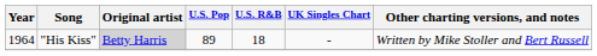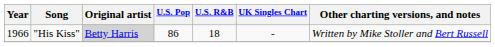 <table class="wikitable">
 <tr>
 <th>Year</th>
 <th !width: 260px;>Song</th>
 <th width: 180px;>Original artist</th>
 <th width: 40px;><sup><a href='#'>U.S. Pop</a></sup></th>
 <th width: 40px;><sup><a href='#'>U.S. R&B</a></sup></th>
 <th width: 40px;><sup><a href='#'>UK Singles Chart</a></sup></th>
 <th>Other charting versions, and notes</th>
 </tr>
 <tr>
-<td rowspan="1">1964</td>
+<td rowspan="1">1966</td>
 <td>"His Kiss"</td>
 <td style="background: lightgrey;"><a href='#'>Betty Harris</a></td>
-<td align="center">89</td>
+<td align="center">86</td>
 <td align="center">18</td>
 <td align="center">-</td>
 <td><em>Written by Mike Stoller and <a href='#'>Bert Russell</a></em></td>
 </tr>
 <tr>
 </tr>
 </table>
